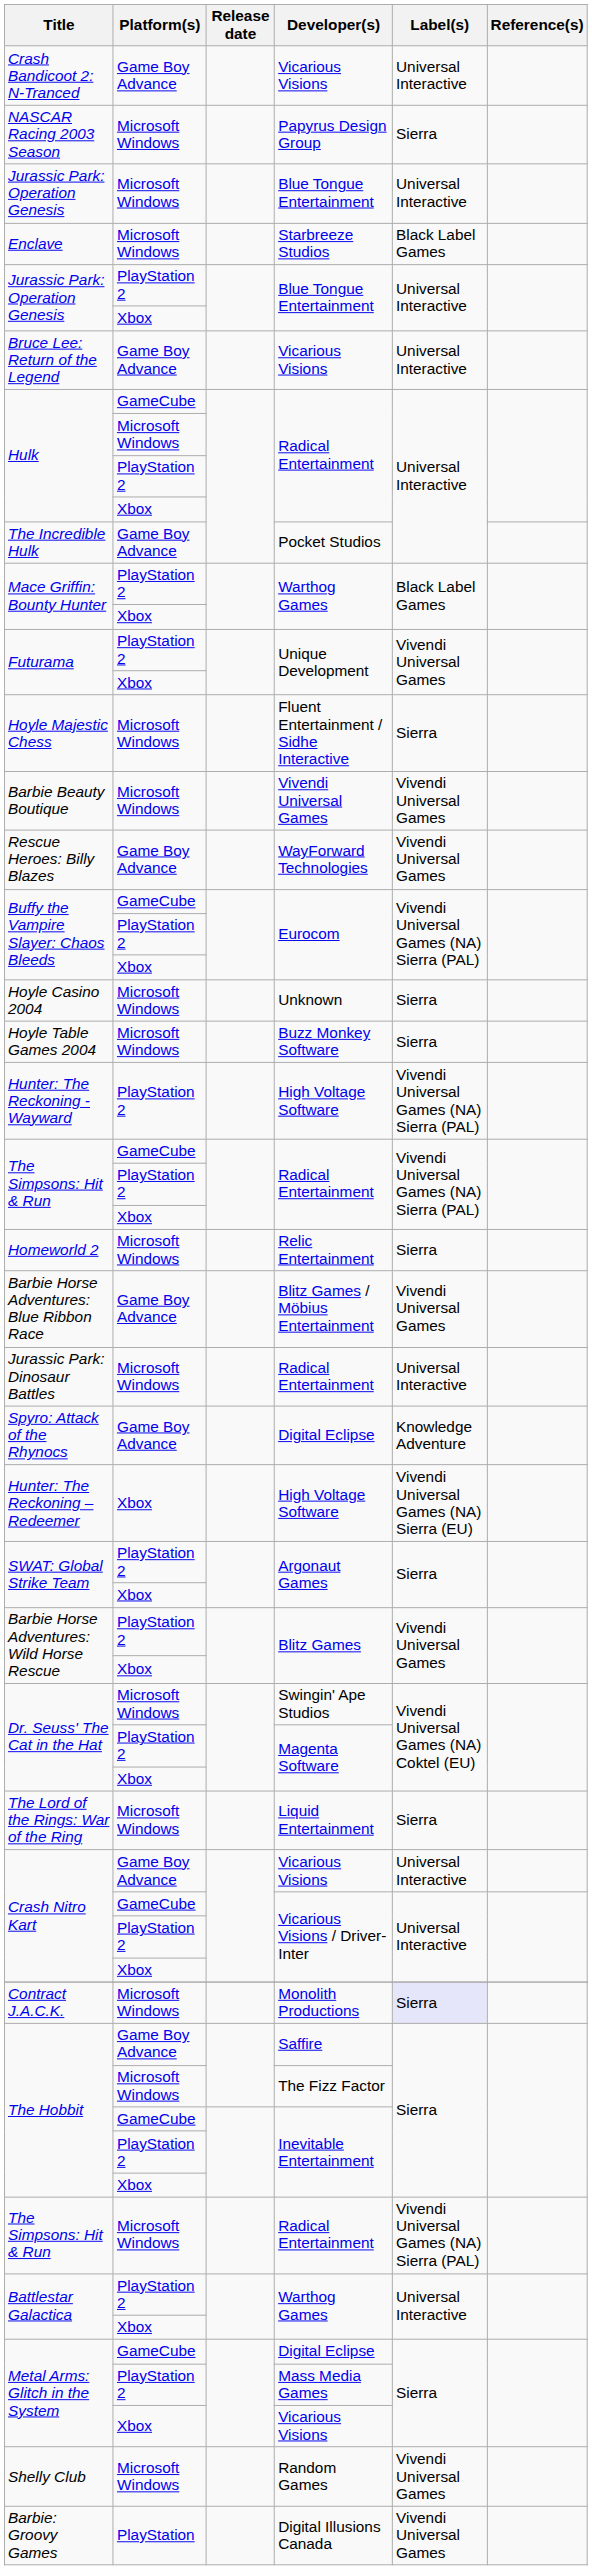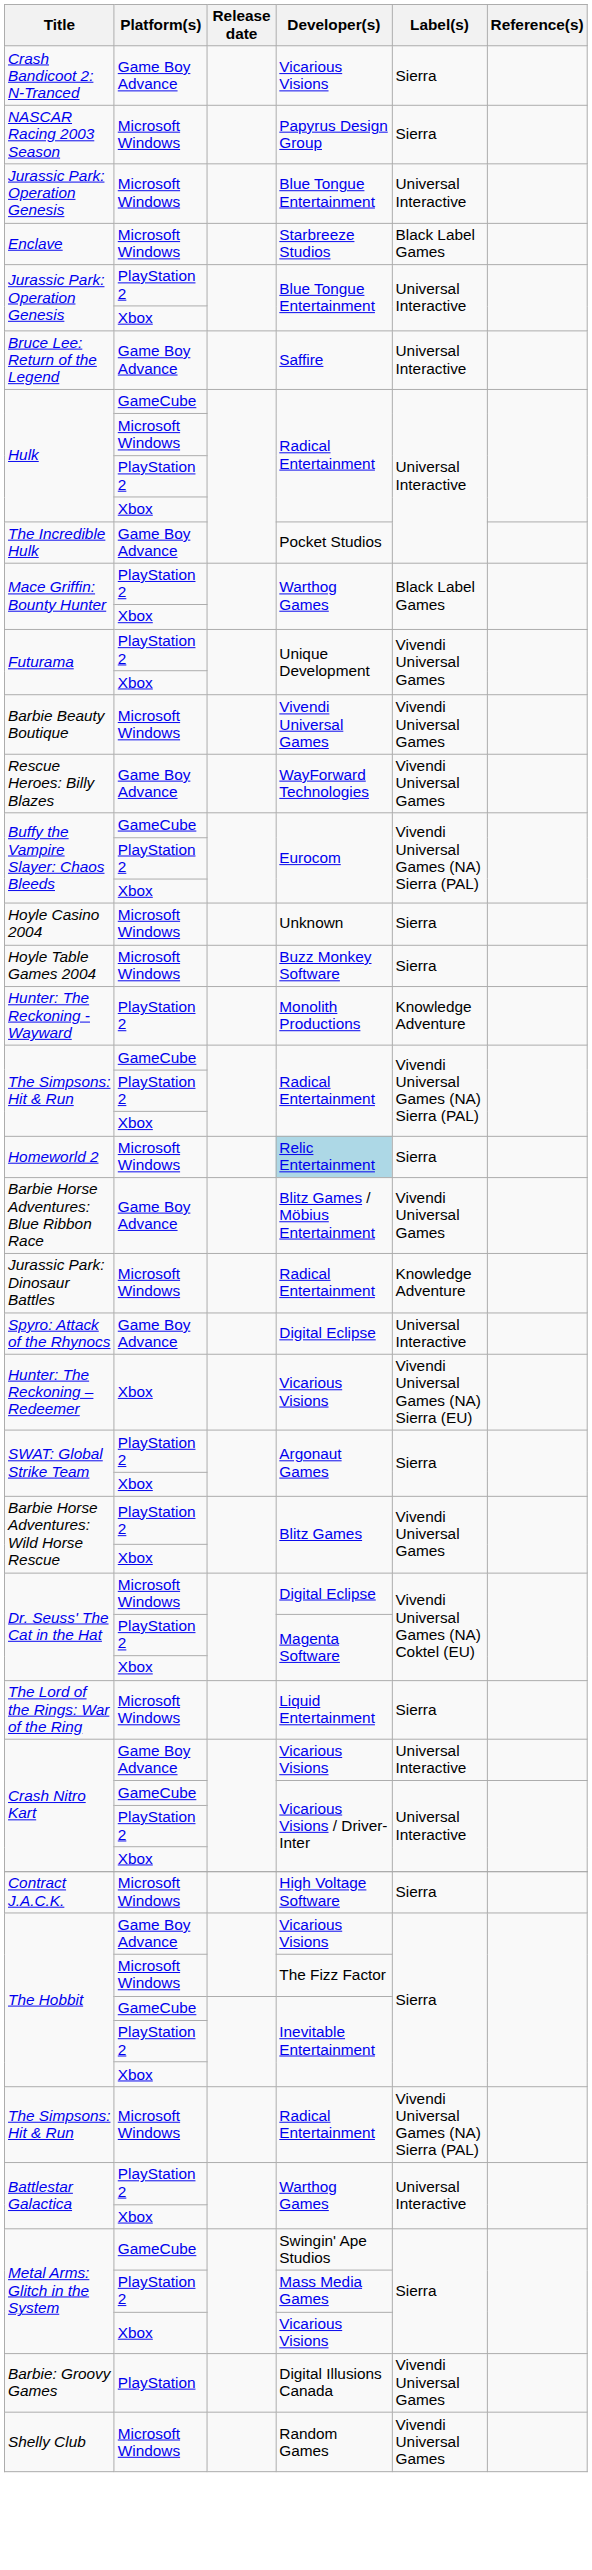 <table class="wikitable sortable">
 <tr>
 <th>Title</th>
 <th>Platform(s)</th>
 <th>Release date</th>
 <th>Developer(s)</th>
 <th>Label(s)</th>
 <th>Reference(s)</th>
 </tr>
 <tr>
 <td><em><a href='#'>Crash Bandicoot 2: N-Tranced</a></em></td>
 <td><a href='#'>Game Boy Advance</a></td>
 <td></td>
 <td><a href='#'>Vicarious Visions</a></td>
-<td>Universal Interactive</td>
+<td>Sierra</td>
 <td></td>
 </tr>
 <tr>
 <td><em><a href='#'>NASCAR Racing 2003 Season</a></em></td>
 <td><a href='#'>Microsoft Windows</a></td>
 <td></td>
 <td><a href='#'>Papyrus Design Group</a></td>
 <td>Sierra</td>
 <td></td>
 </tr>
 <tr>
 <td><em><a href='#'>Jurassic Park: Operation Genesis</a></em></td>
 <td><a href='#'>Microsoft Windows</a></td>
 <td></td>
 <td><a href='#'>Blue Tongue Entertainment</a></td>
 <td>Universal Interactive</td>
 <td></td>
 </tr>
 <tr>
 <td><a href='#'><em>Enclave</em></a></td>
 <td><a href='#'>Microsoft Windows</a></td>
 <td></td>
 <td><a href='#'>Starbreeze Studios</a></td>
 <td>Black Label Games</td>
 <td></td>
 </tr>
 <tr>
 <td rowspan="2"><em><a href='#'>Jurassic Park: Operation Genesis</a></em></td>
 <td><a href='#'>PlayStation 2</a></td>
 <td rowspan="2"></td>
 <td rowspan="2"><a href='#'>Blue Tongue Entertainment</a></td>
 <td rowspan="2">Universal Interactive</td>
 <td rowspan="2"></td>
 </tr>
 <tr>
 <td><a href='#'>Xbox</a></td>
 </tr>
 <tr>
 <td><em><a href='#'>Bruce Lee: Return of the Legend</a></em></td>
 <td><a href='#'>Game Boy Advance</a></td>
 <td></td>
-<td><a href='#'>Vicarious Visions</a></td>
+<td><a href='#'>Saffire</a></td>
 <td>Universal Interactive</td>
 <td></td>
 </tr>
 <tr>
 <td rowspan="4"><em><a href='#'>Hulk</a></em></td>
 <td><a href='#'>GameCube</a></td>
 <td rowspan="5"></td>
 <td rowspan="4"><a href='#'>Radical Entertainment</a></td>
 <td rowspan="5">Universal Interactive</td>
 <td rowspan="4"></td>
 </tr>
 <tr>
 <td><a href='#'>Microsoft Windows</a></td>
 </tr>
 <tr>
 <td><a href='#'>PlayStation 2</a></td>
 </tr>
 <tr>
 <td><a href='#'>Xbox</a></td>
 </tr>
 <tr>
 <td><em><a href='#'>The Incredible Hulk</a></em></td>
 <td><a href='#'>Game Boy Advance</a></td>
 <td>Pocket Studios</td>
 <td></td>
 </tr>
 <tr>
 <td rowspan="2"><em><a href='#'>Mace Griffin: Bounty Hunter</a></em></td>
 <td><a href='#'>PlayStation 2</a></td>
 <td rowspan="2"></td>
 <td rowspan="2"><a href='#'>Warthog Games</a></td>
 <td rowspan="2">Black Label Games</td>
 <td rowspan="2"></td>
 </tr>
 <tr>
 <td><a href='#'>Xbox</a></td>
 </tr>
 <tr>
 <td rowspan="2"><a href='#'><em>Futurama</em></a></td>
 <td><a href='#'>PlayStation 2</a></td>
 <td rowspan="2"></td>
 <td rowspan="2">Unique Development</td>
 <td rowspan="2">Vivendi Universal Games</td>
 <td rowspan="2"></td>
 </tr>
 <tr>
 <td><a href='#'>Xbox</a></td>
-</tr>
-<tr>
-<td><em><a href='#'>Hoyle Majestic Chess</a></em></td>
-<td><a href='#'>Microsoft Windows</a></td>
-<td></td>
-<td>Fluent Entertainment / <a href='#'>Sidhe Interactive</a></td>
-<td>Sierra</td>
-<td></td>
 </tr>
 <tr>
 <td><em>Barbie Beauty Boutique</em></td>
 <td><a href='#'>Microsoft Windows</a></td>
 <td></td>
 <td><a href='#'>Vivendi Universal Games</a></td>
 <td>Vivendi Universal Games</td>
 <td></td>
 </tr>
 <tr>
 <td><em>Rescue Heroes: Billy Blazes</em></td>
 <td><a href='#'>Game Boy Advance</a></td>
 <td></td>
 <td><a href='#'>WayForward Technologies</a></td>
 <td>Vivendi Universal Games</td>
 <td></td>
 </tr>
 <tr>
 <td rowspan="3"><em><a href='#'>Buffy the Vampire Slayer: Chaos Bleeds</a></em></td>
 <td><a href='#'>GameCube</a></td>
 <td rowspan="3"></td>
 <td rowspan="3"><a href='#'>Eurocom</a></td>
 <td rowspan="3">Vivendi Universal Games (NA)<br>Sierra (PAL)</td>
 <td rowspan="3"></td>
 </tr>
 <tr>
 <td><a href='#'>PlayStation 2</a></td>
 </tr>
 <tr>
 <td><a href='#'>Xbox</a></td>
 </tr>
 <tr>
 <td><em>Hoyle Casino 2004</em></td>
 <td><a href='#'>Microsoft Windows</a></td>
 <td></td>
 <td>Unknown</td>
 <td>Sierra</td>
 <td></td>
 </tr>
 <tr>
 <td><em>Hoyle Table Games 2004</em></td>
 <td><a href='#'>Microsoft Windows</a></td>
 <td></td>
 <td><a href='#'>Buzz Monkey Software</a></td>
 <td>Sierra</td>
 <td></td>
 </tr>
 <tr>
 <td><a href='#'><em>Hunter: The Reckoning - Wayward</em></a></td>
 <td><a href='#'>PlayStation 2</a></td>
 <td></td>
-<td><a href='#'>High Voltage Software</a></td>
-<td>Vivendi Universal Games (NA)<br>Sierra (PAL)</td>
+<td><a href='#'>Monolith Productions</a></td>
+<td>Knowledge Adventure</td>
 <td></td>
 </tr>
 <tr>
 <td rowspan="3"><em><a href='#'>The Simpsons: Hit & Run</a></em></td>
 <td><a href='#'>GameCube</a></td>
 <td rowspan="3"></td>
 <td rowspan="3"><a href='#'>Radical Entertainment</a></td>
 <td rowspan="3">Vivendi Universal Games (NA)<br>Sierra (PAL)</td>
 <td rowspan="3"></td>
 </tr>
 <tr>
 <td><a href='#'>PlayStation 2</a></td>
 </tr>
 <tr>
 <td><a href='#'>Xbox</a></td>
 </tr>
 <tr>
 <td><em><a href='#'>Homeworld 2</a></em></td>
 <td><a href='#'>Microsoft Windows</a></td>
 <td></td>
-<td><a href='#'>Relic Entertainment</a></td>
+<td style="background: lightblue;"><a href='#'>Relic Entertainment</a></td>
 <td>Sierra</td>
 <td></td>
 </tr>
 <tr>
 <td><em>Barbie Horse Adventures: Blue Ribbon Race</em></td>
 <td><a href='#'>Game Boy Advance</a></td>
 <td></td>
 <td><a href='#'>Blitz Games</a> / <a href='#'>Möbius Entertainment</a></td>
 <td>Vivendi Universal Games</td>
 <td></td>
 </tr>
 <tr>
 <td><em>Jurassic Park: Dinosaur Battles</em></td>
 <td><a href='#'>Microsoft Windows</a></td>
 <td></td>
 <td><a href='#'>Radical Entertainment</a></td>
-<td>Universal Interactive</td>
+<td>Knowledge Adventure</td>
 <td></td>
 </tr>
 <tr>
 <td><em><a href='#'>Spyro: Attack of the Rhynocs</a></em></td>
 <td><a href='#'>Game Boy Advance</a></td>
 <td></td>
 <td><a href='#'>Digital Eclipse</a></td>
-<td>Knowledge Adventure</td>
+<td>Universal Interactive</td>
 <td></td>
 </tr>
 <tr>
 <td><em><a href='#'>Hunter: The Reckoning – Redeemer</a></em></td>
 <td><a href='#'>Xbox</a></td>
 <td></td>
-<td><a href='#'>High Voltage Software</a></td>
+<td><a href='#'>Vicarious Visions</a></td>
 <td>Vivendi Universal Games (NA)<br>Sierra (EU)</td>
 <td></td>
 </tr>
 <tr>
 <td rowspan="2"><em><a href='#'>SWAT: Global Strike Team</a></em></td>
 <td><a href='#'>PlayStation 2</a></td>
 <td rowspan="2"></td>
 <td rowspan="2"><a href='#'>Argonaut Games</a></td>
 <td rowspan="2">Sierra</td>
 <td rowspan="2"></td>
 </tr>
 <tr>
 <td><a href='#'>Xbox</a></td>
 </tr>
 <tr>
 <td rowspan="2"><em>Barbie Horse Adventures: Wild Horse Rescue</em></td>
 <td><a href='#'>PlayStation 2</a></td>
 <td rowspan="2"></td>
 <td rowspan="2"><a href='#'>Blitz Games</a></td>
 <td rowspan="2">Vivendi Universal Games</td>
 <td rowspan="2"></td>
 </tr>
 <tr>
 <td><a href='#'>Xbox</a></td>
 </tr>
 <tr>
 <td rowspan="3"><em><a href='#'>Dr. Seuss' The Cat in the Hat</a></em></td>
 <td><a href='#'>Microsoft Windows</a></td>
 <td rowspan="3"></td>
-<td>Swingin' Ape Studios</td>
+<td><a href='#'>Digital Eclipse</a></td>
 <td rowspan="3">Vivendi Universal Games (NA)<br>Coktel (EU)</td>
 <td rowspan="3"></td>
 </tr>
 <tr>
 <td><a href='#'>PlayStation 2</a></td>
 <td rowspan="2"><a href='#'>Magenta Software</a></td>
 </tr>
 <tr>
 <td><a href='#'>Xbox</a></td>
 </tr>
 <tr>
 <td><em><a href='#'>The Lord of the Rings: War of the Ring</a></em></td>
 <td><a href='#'>Microsoft Windows</a></td>
 <td></td>
 <td><a href='#'>Liquid Entertainment</a></td>
 <td>Sierra</td>
 <td></td>
 </tr>
 <tr>
 <td rowspan="4"><em><a href='#'>Crash Nitro Kart</a></em></td>
 <td><a href='#'>Game Boy Advance</a></td>
 <td rowspan="4"></td>
 <td><a href='#'>Vicarious Visions</a></td>
 <td>Universal Interactive</td>
 <td></td>
 </tr>
 <tr>
 <td><a href='#'>GameCube</a></td>
 <td rowspan="3"><a href='#'>Vicarious Visions</a> / Driver-Inter</td>
 <td rowspan="3">Universal Interactive</td>
 <td rowspan="3"></td>
 </tr>
 <tr>
 <td><a href='#'>PlayStation 2</a></td>
 </tr>
 <tr>
 <td><a href='#'>Xbox</a></td>
 </tr>
 <tr>
 </tr>
 <tr>
 <td><em><a href='#'>Contract J.A.C.K.</a></em></td>
 <td><a href='#'>Microsoft Windows</a></td>
 <td></td>
-<td><a href='#'>Monolith Productions</a></td>
-<td style="background: lavender;">Sierra</td>
+<td><a href='#'>High Voltage Software</a></td>
+<td>Sierra</td>
 <td></td>
 </tr>
 <tr>
 <td rowspan="5"><em><a href='#'>The Hobbit</a></em></td>
 <td><a href='#'>Game Boy Advance</a></td>
 <td rowspan="2"></td>
-<td><a href='#'>Saffire</a></td>
+<td><a href='#'>Vicarious Visions</a></td>
 <td rowspan="5">Sierra</td>
 <td rowspan="5"></td>
 </tr>
 <tr>
 <td><a href='#'>Microsoft Windows</a></td>
 <td>The Fizz Factor</td>
 </tr>
 <tr>
 <td><a href='#'>GameCube</a></td>
 <td rowspan="3"></td>
 <td rowspan="3"><a href='#'>Inevitable Entertainment</a></td>
 </tr>
 <tr>
 <td><a href='#'>PlayStation 2</a></td>
 </tr>
 <tr>
 <td><a href='#'>Xbox</a></td>
 </tr>
 <tr>
 <td><em><a href='#'>The Simpsons: Hit & Run</a></em></td>
 <td><a href='#'>Microsoft Windows</a></td>
 <td></td>
 <td><a href='#'>Radical Entertainment</a></td>
 <td>Vivendi Universal Games (NA)<br>Sierra (PAL)</td>
 <td></td>
 </tr>
 <tr>
 <td rowspan="2"><em><a href='#'>Battlestar Galactica</a></em></td>
 <td><a href='#'>PlayStation 2</a></td>
 <td rowspan="2"></td>
 <td rowspan="2"><a href='#'>Warthog Games</a></td>
 <td rowspan="2">Universal Interactive</td>
 <td rowspan="2"></td>
 </tr>
 <tr>
 <td><a href='#'>Xbox</a></td>
 </tr>
 <tr>
 <td rowspan="3"><em><a href='#'>Metal Arms: Glitch in the System</a></em></td>
 <td><a href='#'>GameCube</a></td>
 <td rowspan="3"></td>
-<td><a href='#'>Digital Eclipse</a></td>
+<td>Swingin' Ape Studios</td>
 <td rowspan="3">Sierra</td>
 <td rowspan="3"></td>
 </tr>
 <tr>
 <td><a href='#'>PlayStation 2</a></td>
 <td><a href='#'>Mass Media Games</a></td>
 </tr>
 <tr>
 <td><a href='#'>Xbox</a></td>
 <td><a href='#'>Vicarious Visions</a></td>
 </tr>
 <tr>
+<td><em>Barbie: Groovy Games</em></td>
+<td><a href='#'>PlayStation</a></td>
+<td></td>
+<td>Digital Illusions Canada</td>
+<td>Vivendi Universal Games</td>
+<td></td>
+</tr>
+<tr>
 <td><em>Shelly Club</em></td>
 <td><a href='#'>Microsoft Windows</a></td>
 <td></td>
 <td>Random Games</td>
 <td>Vivendi Universal Games</td>
 <td></td>
 </tr>
-<tr>
-<td><em>Barbie: Groovy Games</em></td>
-<td><a href='#'>PlayStation</a></td>
-<td></td>
-<td>Digital Illusions Canada</td>
-<td>Vivendi Universal Games</td>
-<td></td>
-</tr>
 </table>
